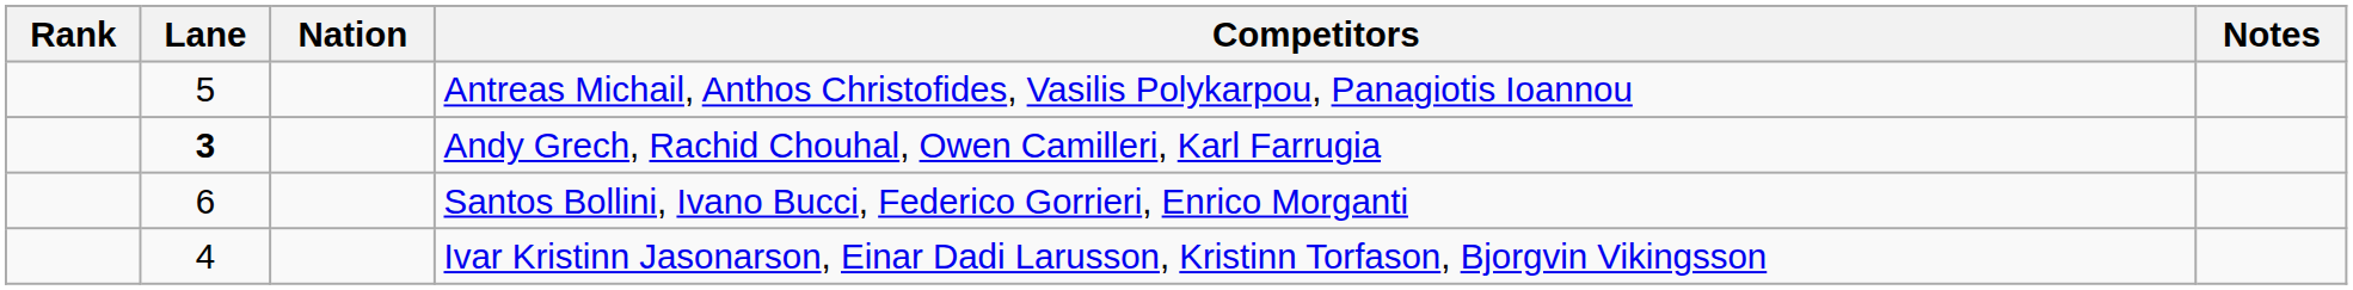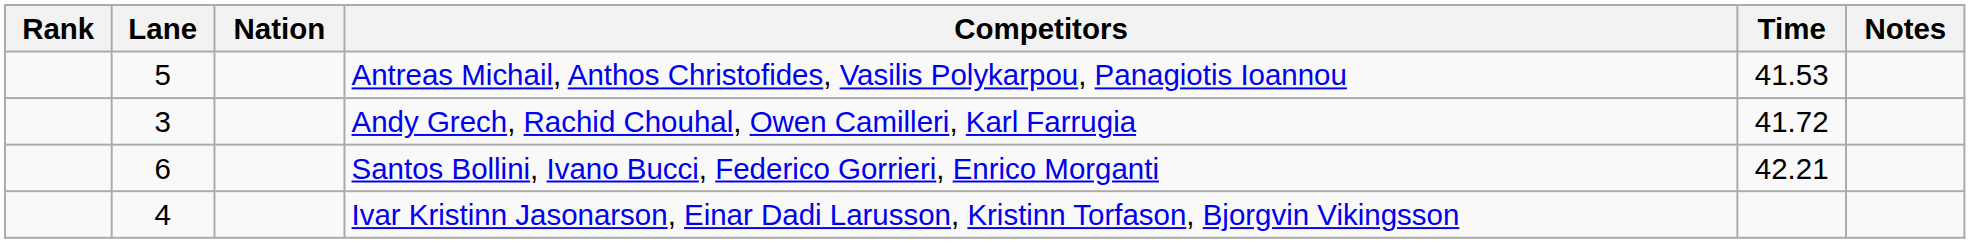 <table class="wikitable sortable" width=80% style="text-align:center; font-size:95%">
 <tr>
 <th>Rank</th>
 <th>Lane</th>
 <th>Nation</th>
 <th>Competitors</th>
+<th>Time</th>
 <th>Notes</th>
 </tr>
 <tr>
 <td></td>
 <td>5</td>
 <td align=left></td>
 <td align=left><a href='#'>Antreas Michail</a>, <a href='#'>Anthos Christofides</a>, <a href='#'>Vasilis Polykarpou</a>, <a href='#'>Panagiotis Ioannou</a></td>
+<td>41.53</td>
 <td></td>
 </tr>
 <tr>
 <td></td>
-<td><strong>3</strong></td>
+<td>3</td>
 <td align=left></td>
 <td align=left><a href='#'>Andy Grech</a>, <a href='#'>Rachid Chouhal</a>, <a href='#'>Owen Camilleri</a>, <a href='#'>Karl Farrugia</a></td>
+<td>41.72</td>
 <td></td>
 </tr>
 <tr>
 <td></td>
 <td>6</td>
 <td align=left></td>
 <td align=left><a href='#'>Santos Bollini</a>, <a href='#'>Ivano Bucci</a>, <a href='#'>Federico Gorrieri</a>, <a href='#'>Enrico Morganti</a></td>
+<td>42.21</td>
 <td></td>
 </tr>
 <tr>
 <td></td>
 <td>4</td>
 <td align=left></td>
 <td align=left><a href='#'>Ivar Kristinn Jasonarson</a>, <a href='#'>Einar Dadi Larusson</a>, <a href='#'>Kristinn Torfason</a>, <a href='#'>Bjorgvin Vikingsson</a></td>
 <td></td>
+<td></td>
 </tr>
 </table>
